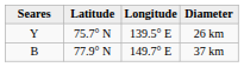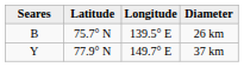 <table class="wikitable">
 <tr>
 <th width="25%" style="background:#eeeeee;">Seares</th>
 <th width="25%" style="background:#eeeeee;">Latitude</th>
 <th width="25%" style="background:#eeeeee;">Longitude</th>
 <th width="25%" style="background:#eeeeee;">Diameter</th>
 </tr>
 <tr>
-<td align="center">Y</td>
+<td align="center">B</td>
 <td align="center">75.7° N</td>
 <td align="center">139.5° E</td>
 <td align="center">26 km</td>
 </tr>
 <tr>
-<td align="center">B</td>
+<td align="center">Y</td>
 <td align="center">77.9° N</td>
 <td align="center">149.7° E</td>
 <td align="center">37 km</td>
 </tr>
 </table>
